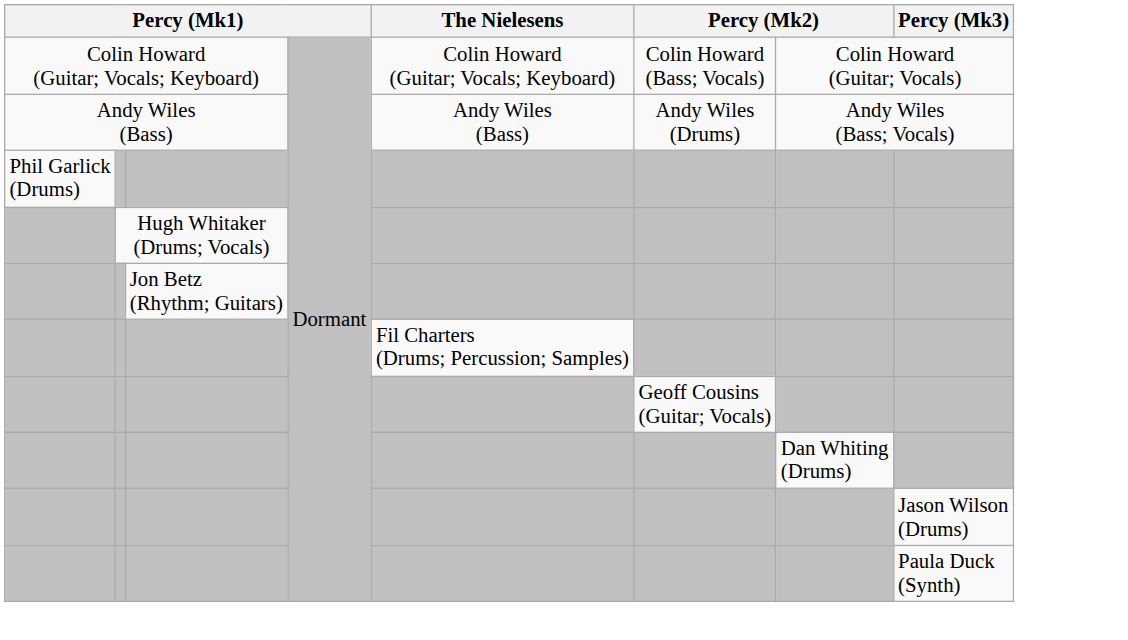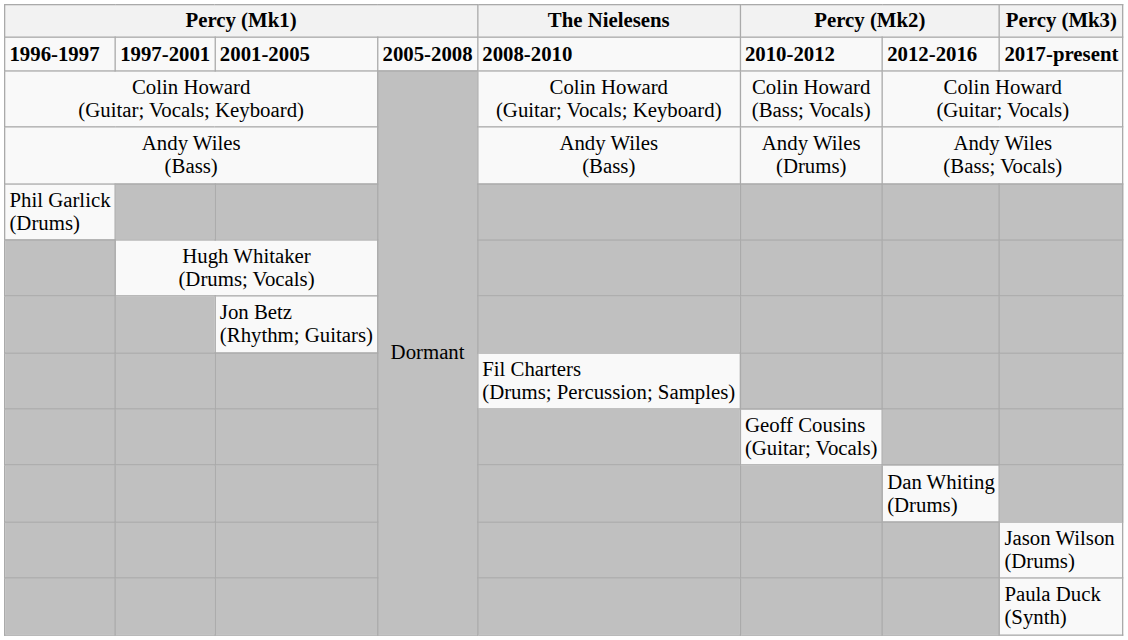 <table class="wikitable">
 <tr>
 <th colspan="4" style="text-align: center; font-weight:bold;">Percy (Mk1)</th>
 <th style="text-align: center; font-weight:bold;">The Nielesens</th>
 <th colspan="2" style="text-align: center; font-weight:bold;">Percy (Mk2)</th>
 <th style="text-align: center; font-weight:bold;">Percy (Mk3)</th>
+</tr>
+<tr>
+<td style="font-weight:bold;">1996-1997</td>
+<td style="font-weight:bold;">1997-2001</td>
+<td style="font-weight:bold;">2001-2005</td>
+<td style="font-weight:bold;">2005-2008</td>
+<td style="font-weight:bold;">2008-2010</td>
+<td style="font-weight:bold;">2010-2012</td>
+<td style="font-weight:bold;">2012-2016</td>
+<td style="font-weight:bold;">2017-present</td>
 </tr>
 <tr>
 <td colspan="3" style="text-align: center;">Colin Howard<br>(Guitar; Vocals; Keyboard)</td>
 <td rowspan="10" style="text-align: center; background-color:#c0c0c0;">Dormant</td>
 <td style="text-align: center;">Colin Howard<br>(Guitar; Vocals; Keyboard)</td>
 <td style="text-align: center;">Colin Howard<br>(Bass; Vocals)</td>
 <td colspan="2" style="text-align: center;">Colin Howard<br>(Guitar; Vocals)</td>
 </tr>
 <tr>
 <td colspan="3" style="text-align: center;">Andy Wiles<br>(Bass)</td>
 <td style="text-align: center;">Andy Wiles<br>(Bass)</td>
 <td style="text-align: center;">Andy Wiles<br>(Drums)</td>
 <td colspan="2" style="text-align: center;">Andy Wiles<br>(Bass; Vocals)</td>
 </tr>
 <tr>
 <td>Phil Garlick<br>(Drums)</td>
 <td style="background-color:#c0c0c0;"></td>
 <td style="background-color:#c0c0c0;"></td>
 <td style="background-color:#c0c0c0;"></td>
 <td style="background-color:#c0c0c0;"></td>
 <td style="background-color:#c0c0c0;"></td>
 <td style="background-color:#c0c0c0;"></td>
 </tr>
 <tr>
 <td style="text-align: center; background-color:#c0c0c0;"></td>
 <td colspan="2" style="text-align: center;">Hugh Whitaker<br>(Drums; Vocals)</td>
 <td style="text-align: center; background-color:#c0c0c0; color:#333333;"></td>
 <td style="text-align: center; background-color:#c0c0c0; color:#333333;"></td>
 <td style="text-align: center; background-color:#c0c0c0; color:#333333;"></td>
 <td style="background-color:#c0c0c0; color:#333333;"></td>
 </tr>
 <tr>
 <td style="background-color:#c0c0c0;"></td>
 <td style="background-color:#c0c0c0;"></td>
 <td>Jon Betz<br>(Rhythm; Guitars)</td>
 <td style="background-color:#c0c0c0; color:#333333;"></td>
 <td style="background-color:#c0c0c0; color:#333333;"></td>
 <td style="background-color:#c0c0c0; color:#333333;"></td>
 <td style="background-color:#c0c0c0; color:#333333;"></td>
 </tr>
 <tr>
 <td style="background-color:#c0c0c0;"></td>
 <td style="background-color:#c0c0c0;"></td>
 <td style="background-color:#c0c0c0;"></td>
 <td>Fil Charters<br>(Drums; Percussion; Samples)</td>
 <td style="background-color:#c0c0c0;"></td>
 <td style="background-color:#c0c0c0;"></td>
 <td style="background-color:#c0c0c0;"></td>
 </tr>
 <tr>
 <td style="background-color:#c0c0c0;"></td>
 <td style="background-color:#c0c0c0;"></td>
 <td style="background-color:#c0c0c0;"></td>
 <td style="background-color:#c0c0c0;"></td>
 <td>Geoff Cousins<br>(Guitar; Vocals)</td>
 <td style="background-color:#c0c0c0;"></td>
 <td style="background-color:#c0c0c0;"></td>
 </tr>
 <tr>
 <td style="background-color:#c0c0c0;"></td>
 <td style="background-color:#c0c0c0;"></td>
 <td style="background-color:#c0c0c0;"></td>
 <td style="background-color:#c0c0c0;"></td>
 <td style="background-color:#c0c0c0;"></td>
 <td>Dan Whiting<br>(Drums)</td>
 <td style="background-color:#c0c0c0;"></td>
 </tr>
 <tr>
 <td style="background-color:#c0c0c0;"></td>
 <td style="background-color:#c0c0c0;"></td>
 <td style="background-color:#c0c0c0;"></td>
 <td style="background-color:#c0c0c0;"></td>
 <td style="background-color:#c0c0c0;"></td>
 <td style="background-color:#c0c0c0;"></td>
 <td>Jason Wilson<br>(Drums)</td>
 </tr>
 <tr>
 <td style="background-color:#c0c0c0;"></td>
 <td style="background-color:#c0c0c0;"></td>
 <td style="background-color:#c0c0c0;"></td>
 <td style="background-color:#c0c0c0;"></td>
 <td style="background-color:#c0c0c0;"></td>
 <td style="background-color:#c0c0c0;"></td>
 <td>Paula Duck<br>(Synth)</td>
 </tr>
 </table>
